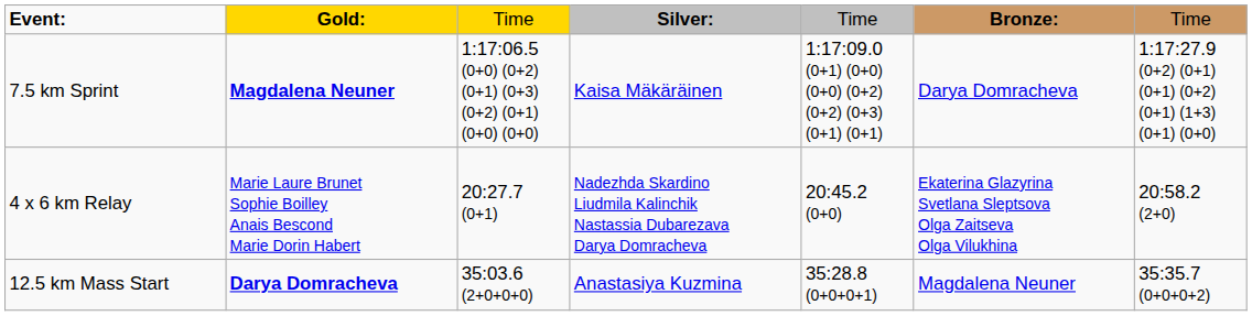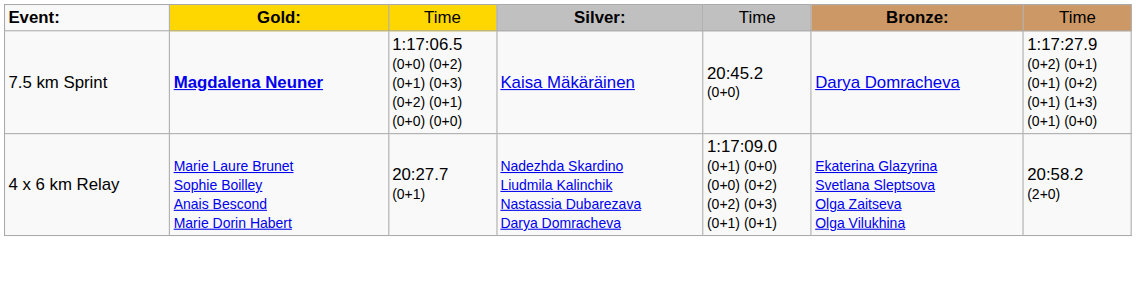 <table class="wikitable" width=85%>
 <tr>
 <td><strong>Event:</strong></td>
 <td style="text-align:center;background-color:gold;"><strong>Gold:</strong></td>
 <td style="text-align:center;background-color:gold;">Time</td>
 <td style="text-align:center;background-color:silver;"><strong>Silver:</strong></td>
 <td style="text-align:center;background-color:silver;">Time</td>
 <td style="text-align:center;background-color:#CC9966;"><strong>Bronze:</strong></td>
 <td style="text-align:center;background-color:#CC9966;">Time</td>
 </tr>
 <tr>
 <td>7.5 km Sprint<br></td>
 <td><strong><a href='#'>Magdalena Neuner</a></strong><br><small></small></td>
 <td>1:17:06.5<br><small>(0+0) (0+2)<br>(0+1) (0+3)<br>(0+2) (0+1)<br>(0+0) (0+0)</small></td>
 <td><a href='#'>Kaisa Mäkäräinen</a><br><small></small></td>
-<td>1:17:09.0<br><small>(0+1) (0+0)<br>(0+0) (0+2)<br>(0+2) (0+3)<br>(0+1) (0+1)</small></td>
+<td>20:45.2<br><small>(0+0)</small></td>
 <td><a href='#'>Darya Domracheva</a><br><small></small></td>
 <td>1:17:27.9<br><small>(0+2) (0+1)<br>(0+1) (0+2)<br>(0+1) (1+3)<br>(0+1) (0+0)</small></td>
 </tr>
 <tr>
 <td>4 x 6 km Relay<br></td>
 <td><strong></strong>  <br><small><a href='#'>Marie&nbsp;Laure&nbsp;Brunet</a><br><a href='#'>Sophie Boilley</a><br><a href='#'>Anais Bescond</a><br><a href='#'>Marie&nbsp;Dorin&nbsp;Habert</a></small></td>
 <td>20:27.7<br><small>(0+1)</small></td>
 <td>  <br><small><a href='#'>Nadezhda Skardino</a><br><a href='#'>Liudmila Kalinchik</a><br><a href='#'>Nastassia Dubarezava</a><br><a href='#'>Darya Domracheva</a></small></td>
-<td>20:45.2<br><small>(0+0)</small></td>
+<td>1:17:09.0<br><small>(0+1) (0+0)<br>(0+0) (0+2)<br>(0+2) (0+3)<br>(0+1) (0+1)</small></td>
 <td>  <br><small><a href='#'>Ekaterina Glazyrina</a><br><a href='#'>Svetlana Sleptsova</a><br><a href='#'>Olga Zaitseva</a><br><a href='#'>Olga Vilukhina</a></small></td>
 <td>20:58.2<br><small>(2+0)</small></td>
 </tr>
-<tr>
-<td>12.5 km Mass Start<br></td>
-<td><strong><a href='#'>Darya Domracheva</a></strong><br><small></small></td>
-<td>35:03.6<br><small>(2+0+0+0)</small></td>
-<td><a href='#'>Anastasiya Kuzmina</a><br><small></small></td>
-<td>35:28.8<br><small>(0+0+0+1)</small></td>
-<td><a href='#'>Magdalena Neuner</a><br><small></small></td>
-<td>35:35.7<br><small>(0+0+0+2)</small></td>
-</tr>
 </table>
